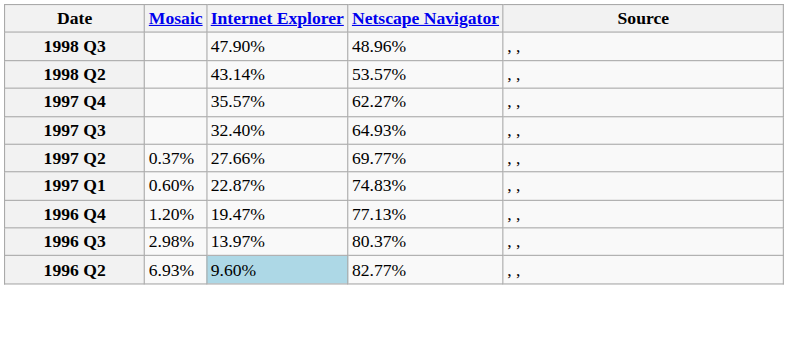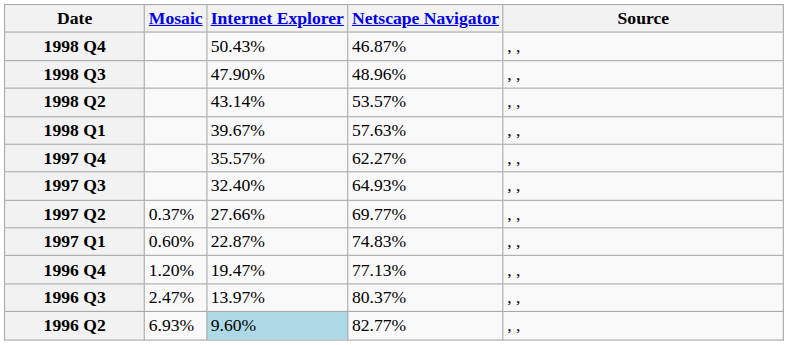 <table class="wikitable plainrowheaders" style="width: auto; table-layout: fixed;">
 <tr>
 <th scope="col" style="width:18%">Date</th>
 <th scope="col"><a href='#'>Mosaic</a></th>
 <th scope="col"><a href='#'>Internet Explorer</a></th>
 <th scope="col"><a href='#'>Netscape Navigator</a></th>
 <th scope="col" style="width:36%">Source</th>
+</tr>
+<tr>
+<th scope="row">1998 Q4</th>
+<td></td>
+<td>50.43%</td>
+<td>46.87%</td>
+<td>, , </td>
 </tr>
 <tr>
 <th scope="row">1998 Q3</th>
 <td></td>
 <td>47.90%</td>
 <td>48.96%</td>
 <td>, , </td>
 </tr>
 <tr>
 <th scope="row">1998 Q2</th>
 <td></td>
 <td>43.14%</td>
 <td>53.57%</td>
+<td>, , </td>
+</tr>
+<tr>
+<th scope="row">1998 Q1</th>
+<td></td>
+<td>39.67%</td>
+<td>57.63%</td>
 <td>, , </td>
 </tr>
 <tr>
 <th scope="row">1997 Q4</th>
 <td></td>
 <td>35.57%</td>
 <td>62.27%</td>
 <td>, , </td>
 </tr>
 <tr>
 <th scope="row">1997 Q3</th>
 <td></td>
 <td>32.40%</td>
 <td>64.93%</td>
 <td>, , </td>
 </tr>
 <tr>
 <th scope="row">1997 Q2</th>
 <td>0.37%</td>
 <td>27.66%</td>
 <td>69.77%</td>
 <td>, , </td>
 </tr>
 <tr>
 <th scope="row">1997 Q1</th>
 <td>0.60%</td>
 <td>22.87%</td>
 <td>74.83%</td>
 <td>, , </td>
 </tr>
 <tr>
 <th scope="row">1996 Q4</th>
 <td>1.20%</td>
 <td>19.47%</td>
 <td>77.13%</td>
 <td>, , </td>
 </tr>
 <tr>
 <th scope="row">1996 Q3</th>
-<td>2.98%</td>
+<td>2.47%</td>
 <td>13.97%</td>
 <td>80.37%</td>
 <td>, , </td>
 </tr>
 <tr>
 <th scope="row">1996 Q2</th>
 <td>6.93%</td>
 <td style="background: lightblue;">9.60%</td>
 <td>82.77%</td>
 <td>, , </td>
 </tr>
 </table>
